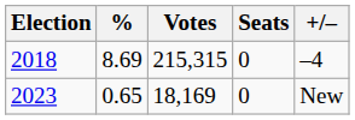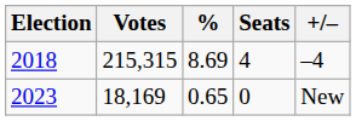 <table class="wikitable sortable">
 <tr>
 <th>Election</th>
+<th>Votes</th>
 <th>%</th>
-<th>Votes</th>
 <th>Seats</th>
 <th>+/–</th>
 </tr>
 <tr>
 <td><a href='#'>2018</a></td>
+<td>215,315</td>
 <td>8.69</td>
-<td>215,315</td>
-<td>0</td>
+<td>4</td>
 <td>–4</td>
 </tr>
 <tr>
 <td><a href='#'>2023</a></td>
+<td>18,169</td>
 <td>0.65</td>
-<td>18,169</td>
 <td>0</td>
 <td>New</td>
 </tr>
 </table>
